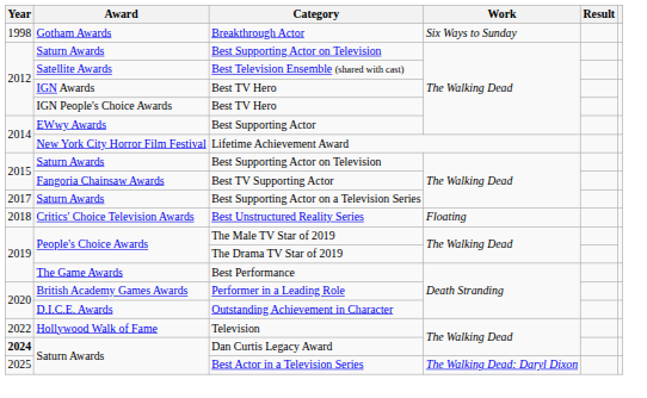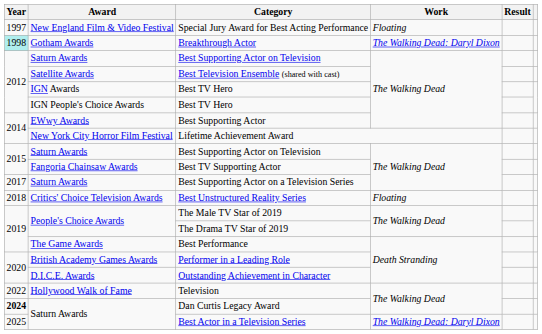 <table class="wikitable sortable">
 <tr>
 <th>Year</th>
 <th>Award</th>
 <th>Category</th>
 <th>Work</th>
 <th>Result</th>
 <th class="unsortable"></th>
 </tr>
 <tr>
-<td>1998</td>
+<td>1997</td>
+<td><a href='#'>New England Film & Video Festival</a></td>
+<td>Special Jury Award for Best Acting Performance</td>
+<td><em>Floating</em></td>
+<td></td>
+<td></td>
+</tr>
+<tr>
+<td style="background: paleturquoise;">1998</td>
 <td><a href='#'>Gotham Awards</a></td>
 <td><a href='#'>Breakthrough Actor</a></td>
-<td><em>Six Ways to Sunday</em></td>
+<td><em><a href='#'>The Walking Dead: Daryl Dixon</a></em></td>
 <td></td>
 <td></td>
 </tr>
 <tr>
 <td rowspan="4">2012</td>
 <td><a href='#'>Saturn Awards</a></td>
 <td><a href='#'>Best Supporting Actor on Television</a></td>
 <td rowspan="5"><em>The Walking Dead</em></td>
 <td></td>
 <td></td>
 </tr>
 <tr>
 <td><a href='#'>Satellite Awards</a></td>
 <td><a href='#'>Best Television Ensemble</a> <small>(shared with cast)</small></td>
 <td></td>
 <td></td>
 </tr>
 <tr>
 <td><a href='#'>IGN</a> Awards</td>
 <td>Best TV Hero</td>
 <td></td>
 <td rowspan=2></td>
 </tr>
 <tr>
 <td>IGN People's Choice Awards</td>
 <td>Best TV Hero</td>
 <td></td>
 </tr>
 <tr>
 <td rowspan="2">2014</td>
 <td><a href='#'>EWwy Awards</a></td>
 <td>Best Supporting Actor</td>
 <td></td>
 <td></td>
 </tr>
 <tr>
 <td><a href='#'>New York City Horror Film Festival</a></td>
 <td colspan="2">Lifetime Achievement Award</td>
 <td></td>
 <td></td>
 </tr>
 <tr>
 <td rowspan="2">2015</td>
 <td><a href='#'>Saturn Awards</a></td>
 <td>Best Supporting Actor on Television</td>
 <td rowspan="3"><em>The Walking Dead</em></td>
 <td></td>
 <td></td>
 </tr>
 <tr>
 <td><a href='#'>Fangoria Chainsaw Awards</a></td>
 <td>Best TV Supporting Actor</td>
 <td></td>
 <td></td>
 </tr>
 <tr>
 <td>2017</td>
 <td><a href='#'>Saturn Awards</a></td>
 <td>Best Supporting Actor on a Television Series</td>
 <td></td>
 <td></td>
 </tr>
 <tr>
 <td>2018</td>
 <td><a href='#'>Critics' Choice Television Awards</a></td>
 <td><a href='#'>Best Unstructured Reality Series</a></td>
 <td><em>Floating</em></td>
 <td></td>
 <td></td>
 </tr>
 <tr>
 <td rowspan="3">2019</td>
 <td rowspan="2"><a href='#'>People's Choice Awards</a></td>
 <td>The Male TV Star of 2019</td>
 <td rowspan="2"><em>The Walking Dead</em></td>
 <td></td>
 <td rowspan="2"></td>
 </tr>
 <tr>
 <td>The Drama TV Star of 2019</td>
 <td></td>
 </tr>
 <tr>
 <td><a href='#'>The Game Awards</a></td>
 <td>Best Performance</td>
 <td rowspan="3"><em>Death Stranding</em></td>
 <td></td>
 <td></td>
 </tr>
 <tr>
 <td rowspan="2">2020</td>
 <td><a href='#'>British Academy Games Awards</a></td>
 <td><a href='#'>Performer in a Leading Role</a></td>
 <td></td>
 <td></td>
 </tr>
 <tr>
 <td><a href='#'>D.I.C.E. Awards</a></td>
 <td><a href='#'>Outstanding Achievement in Character</a></td>
 <td></td>
 <td></td>
 </tr>
 <tr>
 <td>2022</td>
 <td><a href='#'>Hollywood Walk of Fame</a></td>
 <td>Television</td>
 <td rowspan="2"><em>The Walking Dead</em></td>
 <td></td>
 <td></td>
 </tr>
 <tr>
 <td><strong>2024</strong></td>
 <td rowspan="2">Saturn Awards</td>
 <td>Dan Curtis Legacy Award</td>
 <td></td>
 <td></td>
 </tr>
 <tr>
 <td>2025</td>
 <td><a href='#'>Best Actor in a Television Series</a></td>
 <td><em><a href='#'>The Walking Dead: Daryl Dixon</a></em></td>
 <td></td>
 <td></td>
 </tr>
 </table>
